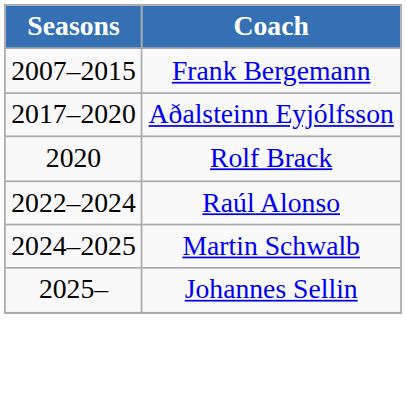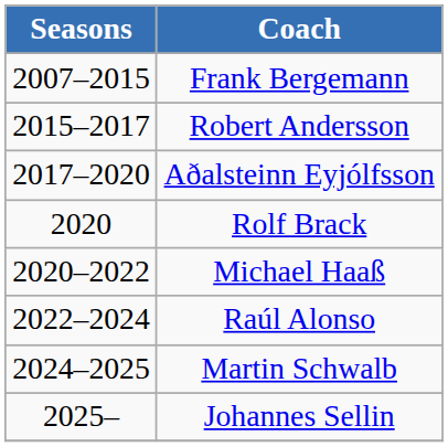 <table class="wikitable" style="text-align: center">
 <tr>
 <th style="color:white; background:#3670B4">Seasons</th>
 <th style="color:white; background:#3670B4">Coach</th>
 </tr>
 <tr>
 <td style="text-align: center">2007–2015</td>
 <td style="text-align: center"><a href='#'>Frank Bergemann</a></td>
 </tr>
 <tr>
+<td style="text-align: center">2015–2017</td>
+<td style="text-align: center"><a href='#'>Robert Andersson</a></td>
+</tr>
+<tr>
 <td style="text-align: center">2017–2020</td>
 <td style="text-align: center"><a href='#'>Aðalsteinn Eyjólfsson</a></td>
 </tr>
 <tr>
 <td style="text-align: center">2020</td>
 <td style="text-align: center"><a href='#'>Rolf Brack</a></td>
+</tr>
+<tr>
+<td style="text-align: center">2020–2022</td>
+<td style="text-align: center"><a href='#'>Michael Haaß</a></td>
 </tr>
 <tr>
 <td style="text-align: center">2022–2024</td>
 <td style="text-align: center"><a href='#'>Raúl Alonso</a></td>
 </tr>
 <tr>
 <td style="text-align: center">2024–2025</td>
 <td style="text-align: center"><a href='#'>Martin Schwalb</a></td>
 </tr>
 <tr>
 <td style="text-align: center">2025–</td>
 <td style="text-align: center"><a href='#'>Johannes Sellin</a></td>
 </tr>
 <tr>
 </tr>
 </table>
